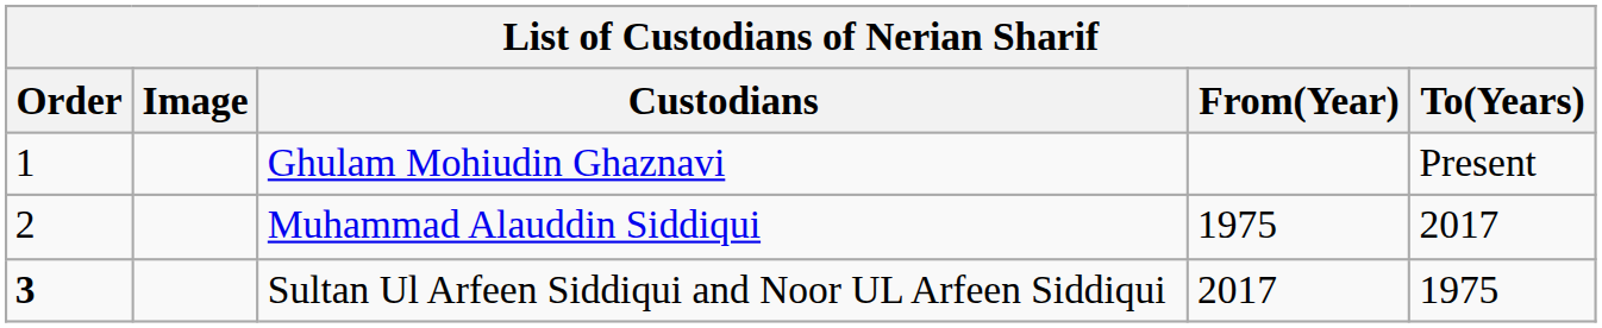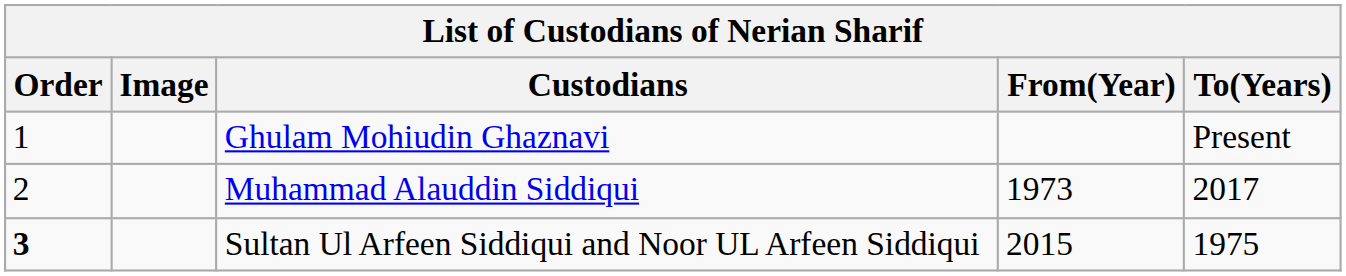 <table class="wikitable sortable" style="min-width:40em">
 <tr>
 <th colspan="5">List of Custodians of Nerian Sharif</th>
 </tr>
 <tr>
 <th>Order</th>
 <th>Image</th>
 <th>Custodians</th>
 <th>From(Year)</th>
 <th>To(Years)</th>
 </tr>
 <tr>
 <td>1</td>
 <td></td>
 <td><a href='#'>Ghulam Mohiudin Ghaznavi</a></td>
 <td></td>
 <td>Present</td>
 </tr>
 <tr>
 <td>2</td>
 <td></td>
 <td><a href='#'>Muhammad Alauddin Siddiqui</a></td>
-<td>1975</td>
+<td>1973</td>
 <td>2017</td>
 </tr>
 <tr>
 <td><strong>3</strong></td>
 <td></td>
 <td>Sultan Ul Arfeen Siddiqui and Noor UL Arfeen Siddiqui</td>
-<td>2017</td>
+<td>2015</td>
 <td>1975</td>
 </tr>
 </table>
